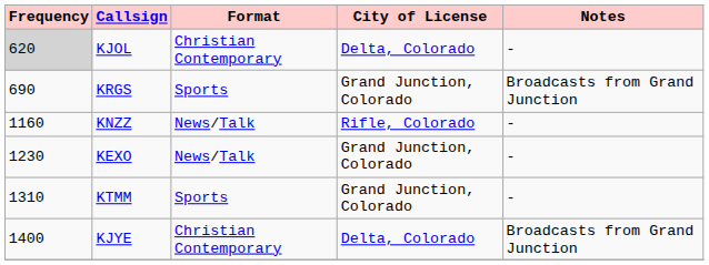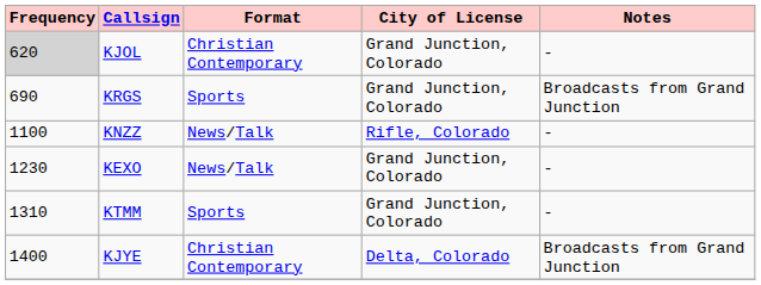 <table class="wikitable" border="1">
 <tr>
 <th style="background:#ffcccc;"><strong>Frequency</strong></th>
 <th style="background:#ffcccc;"><strong><a href='#'>Callsign</a></strong></th>
 <th style="background:#ffcccc;"><strong>Format</strong></th>
 <th style="background:#ffcccc;"><strong>City of License</strong></th>
 <th style="background:#ffcccc;"><strong>Notes</strong></th>
 </tr>
 <tr>
 <td style="background: lightgrey;">620</td>
 <td><a href='#'>KJOL</a></td>
 <td><a href='#'>Christian Contemporary</a></td>
-<td><a href='#'>Delta, Colorado</a></td>
+<td>Grand Junction, Colorado</td>
 <td>-</td>
 </tr>
 <tr>
 <td>690</td>
 <td><a href='#'>KRGS</a></td>
 <td><a href='#'>Sports</a></td>
 <td>Grand Junction, Colorado</td>
 <td>Broadcasts from Grand Junction</td>
 </tr>
 <tr>
-<td>1160</td>
+<td>1100</td>
 <td><a href='#'>KNZZ</a></td>
 <td><a href='#'>News</a>/<a href='#'>Talk</a></td>
 <td><a href='#'>Rifle, Colorado</a></td>
 <td>-</td>
 </tr>
 <tr>
 <td>1230</td>
 <td><a href='#'>KEXO</a></td>
 <td><a href='#'>News</a>/<a href='#'>Talk</a></td>
 <td>Grand Junction, Colorado</td>
 <td>-</td>
 </tr>
 <tr>
 <td>1310</td>
 <td><a href='#'>KTMM</a></td>
 <td><a href='#'>Sports</a></td>
 <td>Grand Junction, Colorado</td>
 <td>-</td>
 </tr>
 <tr>
 <td>1400</td>
 <td><a href='#'>KJYE</a></td>
 <td><a href='#'>Christian Contemporary</a></td>
 <td><a href='#'>Delta, Colorado</a></td>
 <td>Broadcasts from Grand Junction</td>
 </tr>
 <tr>
 </tr>
 </table>
